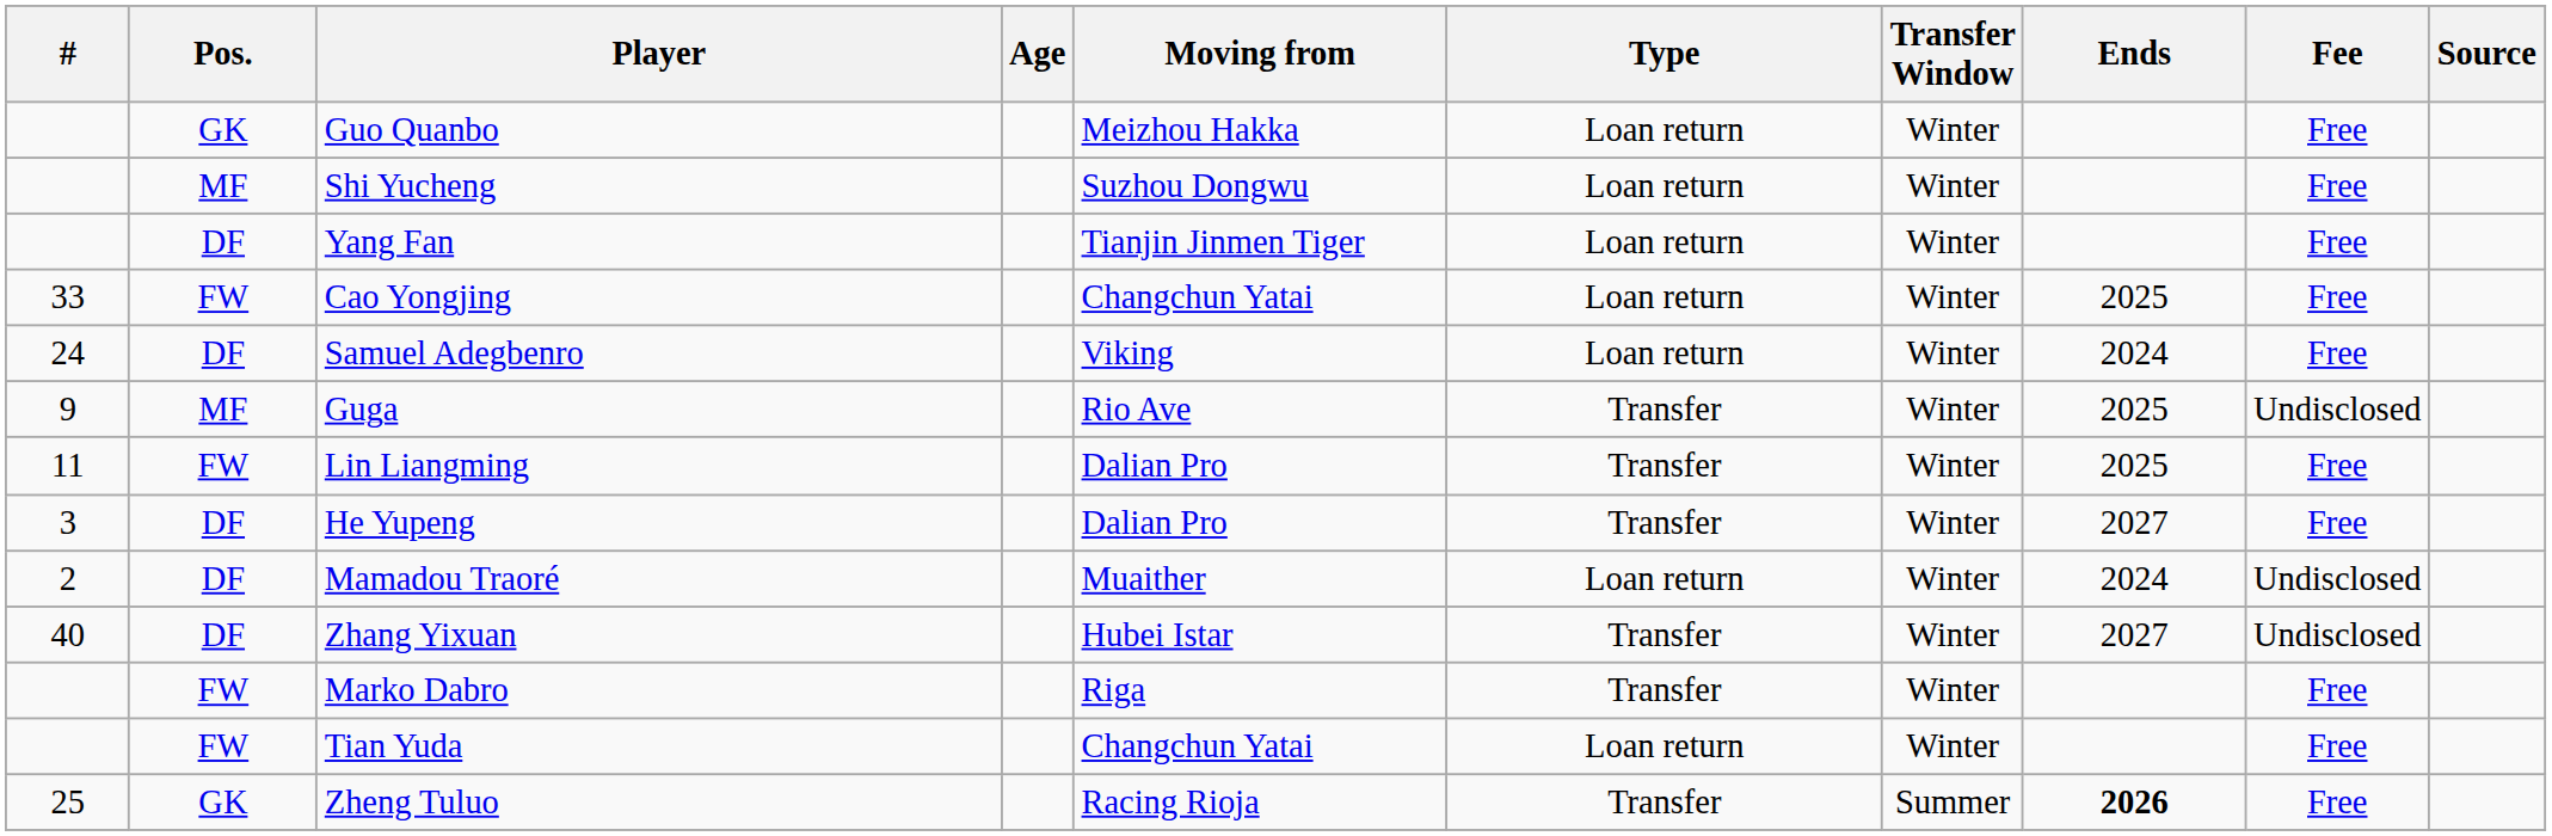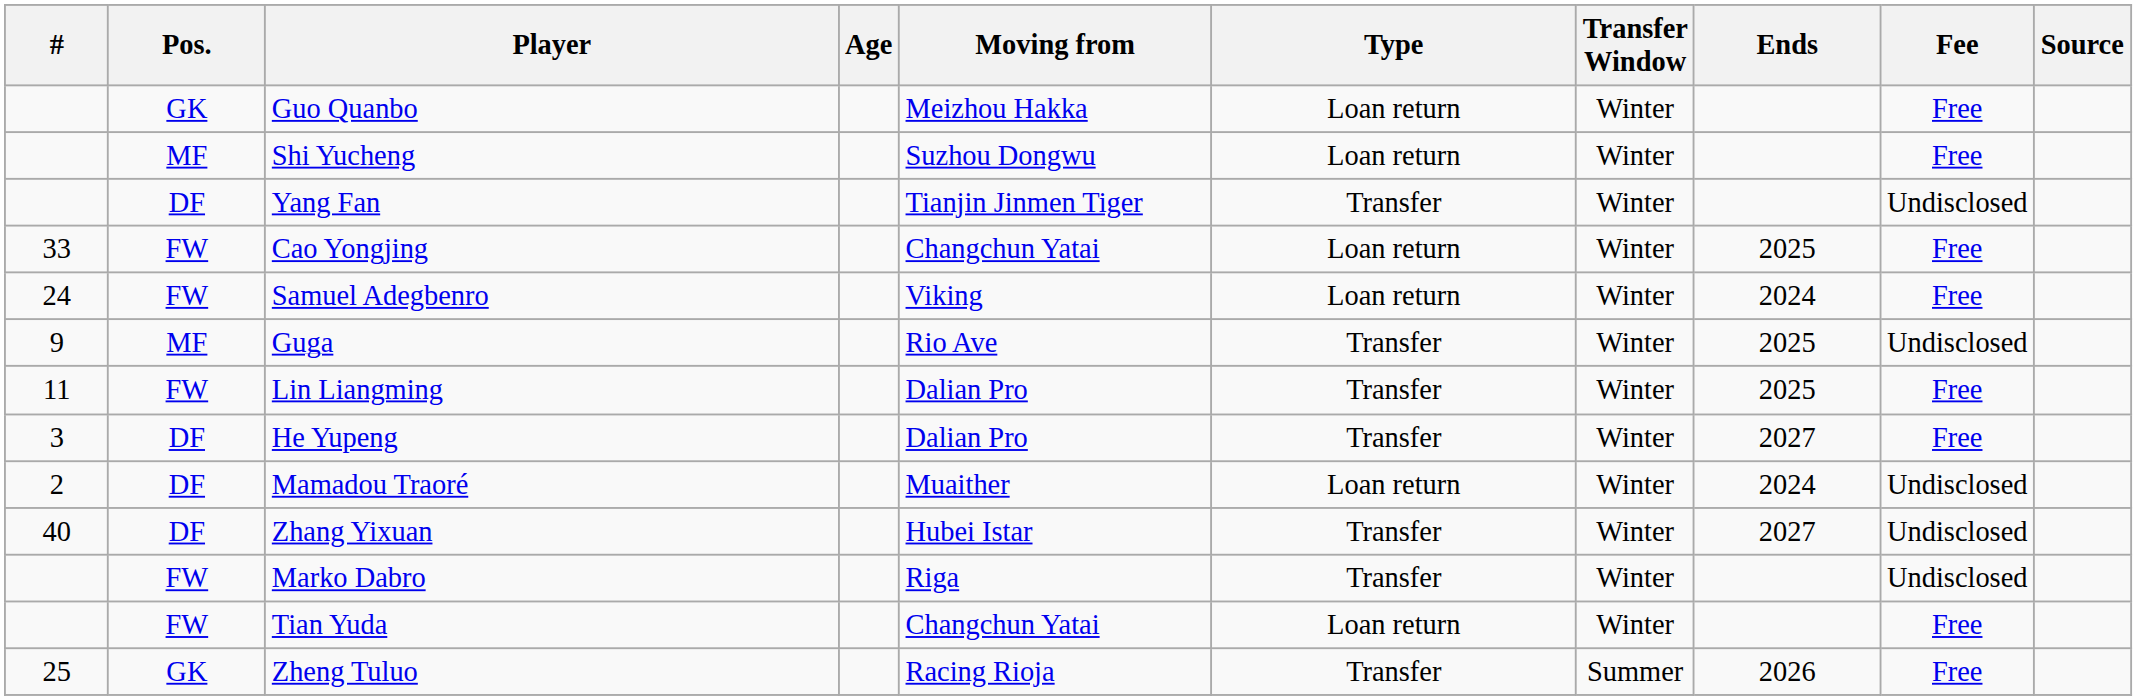 <table class="wikitable sortable" style="width:90%; text-align:center; font-size:95%;">
 <tr>
 <th>#</th>
 <th>Pos.</th>
 <th>Player</th>
 <th style="width: 10px;">Age</th>
 <th style="width: 160px;">Moving from</th>
 <th>Type</th>
 <th style="width: 40px;">Transfer Window</th>
 <th>Ends</th>
 <th style="width: 40px;">Fee</th>
 <th style="width: 20px;">Source</th>
 </tr>
 <tr>
 <td></td>
 <td><a href='#'>GK</a></td>
 <td style="text-align: left;"> <a href='#'>Guo Quanbo</a></td>
 <td></td>
 <td style="text-align: left;"> <a href='#'>Meizhou Hakka</a></td>
 <td>Loan return</td>
 <td>Winter</td>
 <td></td>
 <td><a href='#'>Free</a></td>
 <td></td>
 </tr>
 <tr>
 <td></td>
 <td><a href='#'>MF</a></td>
 <td style="text-align: left;"> <a href='#'>Shi Yucheng</a></td>
 <td></td>
 <td style="text-align: left;"> <a href='#'>Suzhou Dongwu</a></td>
 <td>Loan return</td>
 <td>Winter</td>
 <td></td>
 <td><a href='#'>Free</a></td>
 <td></td>
 </tr>
 <tr>
 <td></td>
 <td><a href='#'>DF</a></td>
 <td style="text-align: left;"> <a href='#'>Yang Fan</a></td>
 <td></td>
 <td style="text-align: left;"> <a href='#'>Tianjin Jinmen Tiger</a></td>
-<td>Loan return</td>
+<td>Transfer</td>
 <td>Winter</td>
 <td></td>
-<td><a href='#'>Free</a></td>
+<td>Undisclosed</td>
 <td></td>
 </tr>
 <tr>
 <td>33</td>
 <td><a href='#'>FW</a></td>
 <td style="text-align: left;"> <a href='#'>Cao Yongjing</a></td>
 <td></td>
 <td style="text-align: left;"> <a href='#'>Changchun Yatai</a></td>
 <td>Loan return</td>
 <td>Winter</td>
 <td>2025</td>
 <td><a href='#'>Free</a></td>
 <td></td>
 </tr>
 <tr>
 <td>24</td>
-<td><a href='#'>DF</a></td>
+<td><a href='#'>FW</a></td>
 <td style="text-align: left;"> <a href='#'>Samuel Adegbenro</a></td>
 <td></td>
 <td style="text-align: left;"> <a href='#'>Viking</a></td>
 <td>Loan return</td>
 <td>Winter</td>
 <td>2024</td>
 <td><a href='#'>Free</a></td>
 <td></td>
 </tr>
 <tr>
 <td>9</td>
 <td><a href='#'>MF</a></td>
 <td style="text-align: left;"> <a href='#'>Guga</a></td>
 <td></td>
 <td style="text-align: left;"> <a href='#'>Rio Ave</a></td>
 <td>Transfer</td>
 <td>Winter</td>
 <td>2025</td>
 <td>Undisclosed</td>
 <td><br></td>
 </tr>
 <tr>
 <td>11</td>
 <td><a href='#'>FW</a></td>
 <td style="text-align: left;"> <a href='#'>Lin Liangming</a></td>
 <td></td>
 <td style="text-align: left;"> <a href='#'>Dalian Pro</a></td>
 <td>Transfer</td>
 <td>Winter</td>
 <td>2025</td>
 <td><a href='#'>Free</a></td>
 <td></td>
 </tr>
 <tr>
 <td>3</td>
 <td><a href='#'>DF</a></td>
 <td style="text-align: left;"> <a href='#'>He Yupeng</a></td>
 <td></td>
 <td style="text-align: left;"> <a href='#'>Dalian Pro</a></td>
 <td>Transfer</td>
 <td>Winter</td>
 <td>2027</td>
 <td><a href='#'>Free</a></td>
 <td></td>
 </tr>
 <tr>
 <td>2</td>
 <td><a href='#'>DF</a></td>
 <td style="text-align: left;"> <a href='#'>Mamadou Traoré</a></td>
 <td></td>
 <td style="text-align: left;"> <a href='#'>Muaither</a></td>
 <td>Loan return</td>
 <td>Winter</td>
 <td>2024</td>
 <td>Undisclosed</td>
 <td></td>
 </tr>
 <tr>
 <td>40</td>
 <td><a href='#'>DF</a></td>
 <td style="text-align: left;"> <a href='#'>Zhang Yixuan</a></td>
 <td></td>
 <td style="text-align: left;"> <a href='#'>Hubei Istar</a></td>
 <td>Transfer</td>
 <td>Winter</td>
 <td>2027</td>
 <td>Undisclosed</td>
 <td></td>
 </tr>
 <tr>
 <td></td>
 <td><a href='#'>FW</a></td>
 <td style="text-align: left;"> <a href='#'>Marko Dabro</a></td>
 <td></td>
 <td style="text-align: left;"> <a href='#'>Riga</a></td>
 <td>Transfer</td>
 <td>Winter</td>
 <td></td>
-<td><a href='#'>Free</a></td>
+<td>Undisclosed</td>
 <td></td>
 </tr>
 <tr>
 <td></td>
 <td><a href='#'>FW</a></td>
 <td style="text-align: left;"> <a href='#'>Tian Yuda</a></td>
 <td></td>
 <td style="text-align: left;"> <a href='#'>Changchun Yatai</a></td>
 <td>Loan return</td>
 <td>Winter</td>
 <td></td>
 <td><a href='#'>Free</a></td>
 <td></td>
 </tr>
 <tr>
 <td>25</td>
 <td><a href='#'>GK</a></td>
 <td style="text-align: left;"> <a href='#'>Zheng Tuluo</a></td>
 <td></td>
 <td style="text-align: left;"> <a href='#'>Racing Rioja</a></td>
 <td>Transfer</td>
 <td>Summer</td>
-<td><strong>2026</strong></td>
+<td>2026</td>
 <td><a href='#'>Free</a></td>
 <td></td>
 </tr>
 </table>
